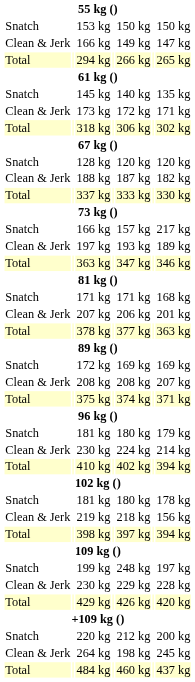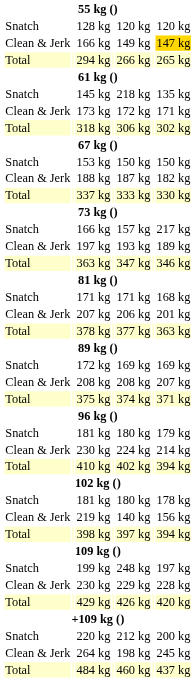 <table>
 <tr>
 <th colspan=7>55 kg ()</th>
 </tr>
 <tr>
 <td>Snatch</td>
 <td></td>
-<td>153 kg</td>
+<td>128 kg</td>
 <td></td>
-<td>150 kg</td>
+<td>120 kg</td>
 <td></td>
-<td>150 kg</td>
+<td>120 kg</td>
 </tr>
 <tr>
 <td>Clean & Jerk</td>
 <td></td>
 <td>166 kg<br></td>
 <td></td>
 <td>149 kg</td>
 <td></td>
-<td>147 kg</td>
+<td style="background: gold;">147 kg</td>
 </tr>
 <tr bgcolor=ffffcc>
 <td>Total</td>
 <td></td>
 <td>294 kg<br></td>
 <td></td>
 <td>266 kg</td>
 <td></td>
 <td>265 kg</td>
 </tr>
 <tr>
 <th colspan=7>61 kg ()</th>
 </tr>
 <tr>
 <td>Snatch</td>
 <td></td>
 <td>145 kg<br></td>
 <td></td>
-<td>140 kg</td>
+<td>218 kg</td>
 <td></td>
 <td>135 kg</td>
 </tr>
 <tr>
 <td>Clean & Jerk</td>
 <td></td>
 <td>173 kg</td>
 <td></td>
 <td>172 kg</td>
 <td></td>
 <td>171 kg</td>
 </tr>
 <tr bgcolor=ffffcc>
 <td>Total</td>
 <td></td>
 <td>318 kg<br></td>
 <td></td>
 <td>306 kg</td>
 <td></td>
 <td>302 kg</td>
 </tr>
 <tr>
 <th colspan=7>67 kg ()</th>
 </tr>
 <tr>
 <td>Snatch</td>
 <td></td>
-<td>128 kg</td>
+<td>153 kg</td>
 <td></td>
-<td>120 kg</td>
+<td>150 kg</td>
 <td></td>
-<td>120 kg</td>
+<td>150 kg</td>
 </tr>
 <tr>
 <td>Clean & Jerk</td>
 <td></td>
 <td>188 kg<br></td>
 <td></td>
 <td>187 kg</td>
 <td></td>
 <td>182 kg</td>
 </tr>
 <tr bgcolor=ffffcc>
 <td>Total</td>
 <td></td>
 <td>337 kg</td>
 <td></td>
 <td>333 kg</td>
 <td></td>
 <td>330 kg</td>
 </tr>
 <tr>
 <th colspan=7>73 kg ()</th>
 </tr>
 <tr>
 <td>Snatch</td>
 <td></td>
 <td>166 kg</td>
 <td></td>
 <td>157 kg</td>
 <td></td>
 <td>217 kg</td>
 </tr>
 <tr>
 <td>Clean & Jerk</td>
 <td></td>
 <td>197 kg<br></td>
 <td></td>
 <td>193 kg</td>
 <td></td>
 <td>189 kg</td>
 </tr>
 <tr bgcolor=ffffcc>
 <td>Total</td>
 <td></td>
 <td>363 kg<br></td>
 <td></td>
 <td>347 kg</td>
 <td></td>
 <td>346 kg</td>
 </tr>
 <tr>
 <th colspan=7>81 kg ()</th>
 </tr>
 <tr>
 <td>Snatch</td>
 <td></td>
 <td>171 kg</td>
 <td></td>
 <td>171 kg</td>
 <td></td>
 <td>168 kg</td>
 </tr>
 <tr>
 <td>Clean & Jerk</td>
 <td></td>
 <td>207 kg<br></td>
 <td></td>
 <td>206 kg</td>
 <td></td>
 <td>201 kg</td>
 </tr>
 <tr bgcolor=ffffcc>
 <td>Total</td>
 <td></td>
 <td>378 kg<br></td>
 <td></td>
 <td>377 kg</td>
 <td></td>
 <td>363 kg</td>
 </tr>
 <tr>
 <th colspan=7>89 kg ()</th>
 </tr>
 <tr>
 <td>Snatch</td>
 <td></td>
 <td>172 kg</td>
 <td></td>
 <td>169 kg</td>
 <td></td>
 <td>169 kg</td>
 </tr>
 <tr>
 <td>Clean & Jerk</td>
 <td></td>
 <td>208 kg</td>
 <td></td>
 <td>208 kg</td>
 <td></td>
 <td>207 kg</td>
 </tr>
 <tr bgcolor=ffffcc>
 <td>Total</td>
 <td></td>
 <td>375 kg</td>
 <td></td>
 <td>374 kg</td>
 <td></td>
 <td>371 kg</td>
 </tr>
 <tr>
 <th colspan=7>96 kg ()</th>
 </tr>
 <tr>
 <td>Snatch</td>
 <td></td>
 <td>181 kg</td>
 <td></td>
 <td>180 kg</td>
 <td></td>
 <td>179 kg</td>
 </tr>
 <tr>
 <td>Clean & Jerk</td>
 <td></td>
 <td>230 kg</td>
 <td></td>
 <td>224 kg</td>
 <td></td>
 <td>214 kg</td>
 </tr>
 <tr bgcolor=ffffcc>
 <td>Total</td>
 <td></td>
 <td>410 kg</td>
 <td></td>
 <td>402 kg</td>
 <td></td>
 <td>394 kg</td>
 </tr>
 <tr>
 <th colspan=7>102 kg ()</th>
 </tr>
 <tr>
 <td>Snatch</td>
 <td></td>
 <td>181 kg</td>
 <td></td>
 <td>180 kg</td>
 <td></td>
 <td>178 kg</td>
 </tr>
 <tr>
 <td>Clean & Jerk</td>
 <td></td>
 <td>219 kg</td>
 <td></td>
-<td>218 kg</td>
+<td>140 kg</td>
 <td></td>
 <td>156 kg</td>
 </tr>
 <tr bgcolor=ffffcc>
 <td>Total</td>
 <td></td>
 <td>398 kg</td>
 <td></td>
 <td>397 kg</td>
 <td></td>
 <td>394 kg</td>
 </tr>
 <tr>
 <th colspan=7>109 kg ()</th>
 </tr>
 <tr>
 <td>Snatch</td>
 <td></td>
 <td>199 kg<br></td>
 <td></td>
 <td>248 kg</td>
 <td></td>
 <td>197 kg</td>
 </tr>
 <tr>
 <td>Clean & Jerk</td>
 <td></td>
 <td>230 kg</td>
 <td></td>
 <td>229 kg</td>
 <td></td>
 <td>228 kg</td>
 </tr>
 <tr bgcolor=ffffcc>
 <td>Total</td>
 <td></td>
 <td>429 kg</td>
 <td></td>
 <td>426 kg</td>
 <td></td>
 <td>420 kg</td>
 </tr>
 <tr>
 <th colspan=7>+109 kg ()</th>
 </tr>
 <tr>
 <td>Snatch</td>
 <td></td>
 <td>220 kg<br></td>
 <td></td>
 <td>212 kg</td>
 <td></td>
 <td>200 kg</td>
 </tr>
 <tr>
 <td>Clean & Jerk</td>
 <td></td>
 <td>264 kg<br></td>
 <td></td>
 <td>198 kg</td>
 <td></td>
 <td>245 kg</td>
 </tr>
 <tr bgcolor=ffffcc>
 <td>Total</td>
 <td></td>
 <td>484 kg<br></td>
 <td></td>
 <td>460 kg</td>
 <td></td>
 <td>437 kg</td>
 </tr>
 </table>
